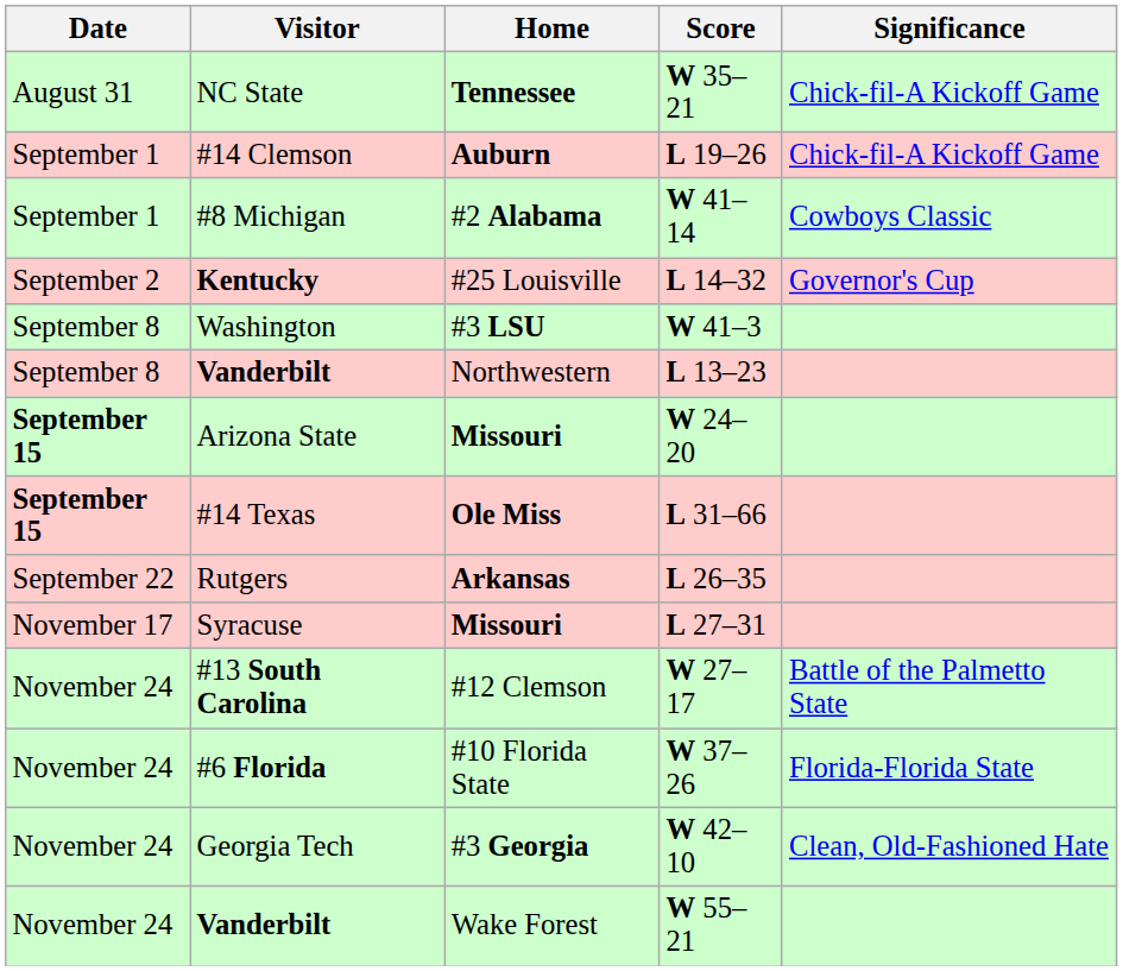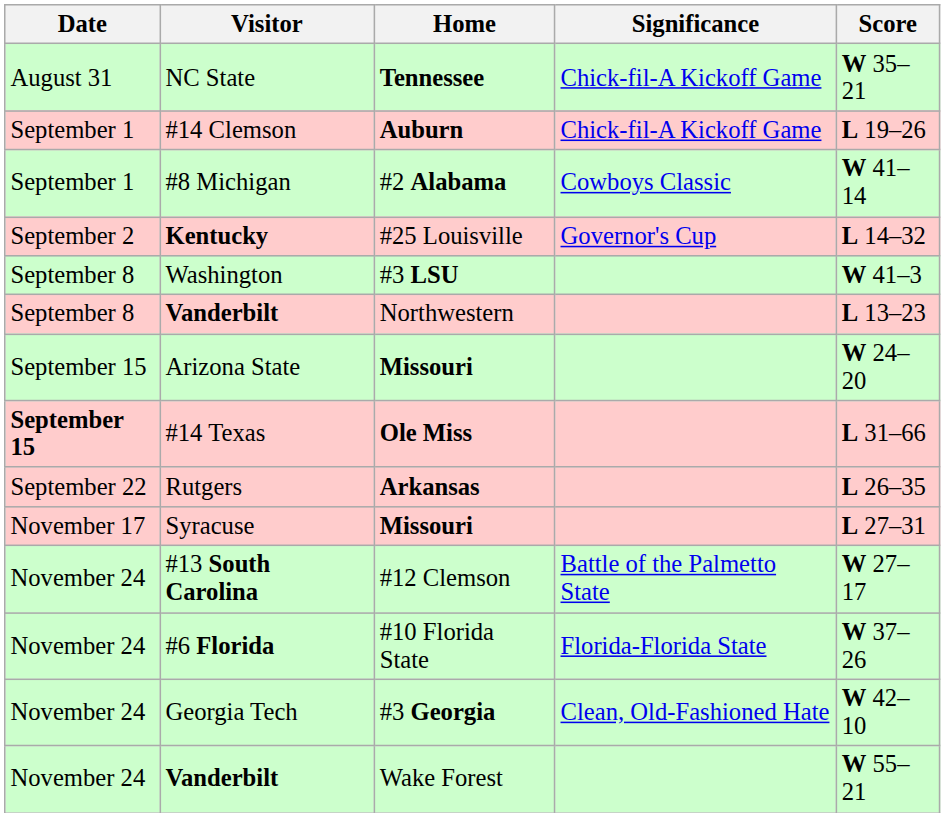 <table class="wikitable">
 <tr>
 <th>Date</th>
 <th>Visitor</th>
 <th>Home</th>
+<th>Significance</th>
 <th>Score</th>
-<th>Significance</th>
 </tr>
 <tr bgcolor=ccffcc>
 <td>August 31</td>
 <td>NC State</td>
 <td><strong>Tennessee</strong></td>
+<td><a href='#'>Chick-fil-A Kickoff Game</a></td>
 <td><strong>W</strong> 35–21</td>
-<td><a href='#'>Chick-fil-A Kickoff Game</a></td>
 </tr>
 <tr bgcolor=ffcccc>
 <td>September 1</td>
 <td>#14 Clemson</td>
 <td><strong>Auburn</strong></td>
+<td><a href='#'>Chick-fil-A Kickoff Game</a></td>
 <td><strong>L</strong> 19–26</td>
-<td><a href='#'>Chick-fil-A Kickoff Game</a></td>
 </tr>
 <tr bgcolor=ccffcc>
 <td>September 1</td>
 <td>#8 Michigan</td>
 <td>#2 <strong>Alabama</strong></td>
+<td><a href='#'>Cowboys Classic</a></td>
 <td><strong>W</strong> 41–14</td>
-<td><a href='#'>Cowboys Classic</a></td>
 </tr>
 <tr bgcolor=ffcccc>
 <td>September 2</td>
 <td><strong>Kentucky</strong></td>
 <td>#25 Louisville</td>
+<td><a href='#'>Governor's Cup</a></td>
 <td><strong>L</strong> 14–32</td>
-<td><a href='#'>Governor's Cup</a></td>
 </tr>
 <tr bgcolor=ccffcc>
 <td>September 8</td>
 <td>Washington</td>
 <td>#3 <strong>LSU</strong></td>
+<td></td>
 <td><strong>W</strong> 41–3</td>
-<td></td>
 </tr>
 <tr bgcolor=ffcccc>
 <td>September 8</td>
 <td><strong>Vanderbilt</strong></td>
 <td>Northwestern</td>
+<td></td>
 <td><strong>L</strong> 13–23</td>
-<td></td>
 </tr>
 <tr bgcolor=ccffcc>
-<td><strong>September 15</strong></td>
+<td>September 15</td>
 <td>Arizona State</td>
 <td><strong>Missouri</strong></td>
+<td></td>
 <td><strong>W</strong> 24–20</td>
-<td></td>
 </tr>
 <tr bgcolor=ffcccc>
 <td><strong>September 15</strong></td>
 <td>#14 Texas</td>
 <td><strong>Ole Miss</strong></td>
+<td></td>
 <td><strong>L</strong> 31–66</td>
-<td></td>
 </tr>
 <tr bgcolor=ffcccc>
 <td>September 22</td>
 <td>Rutgers</td>
 <td><strong>Arkansas</strong></td>
+<td></td>
 <td><strong>L</strong> 26–35</td>
-<td></td>
 </tr>
 <tr bgcolor=ffcccc>
 <td>November 17</td>
 <td>Syracuse</td>
 <td><strong>Missouri</strong></td>
+<td></td>
 <td><strong>L</strong> 27–31</td>
-<td></td>
 </tr>
 <tr bgcolor=ccffcc>
 <td>November 24</td>
 <td>#13 <strong>South Carolina</strong></td>
 <td>#12 Clemson</td>
+<td><a href='#'>Battle of the Palmetto State</a></td>
 <td><strong>W</strong> 27–17</td>
-<td><a href='#'>Battle of the Palmetto State</a></td>
 </tr>
 <tr bgcolor=ccffcc>
 <td>November 24</td>
 <td>#6 <strong>Florida</strong></td>
 <td>#10 Florida State</td>
+<td><a href='#'>Florida-Florida State</a></td>
 <td><strong>W</strong> 37–26</td>
-<td><a href='#'>Florida-Florida State</a></td>
 </tr>
 <tr bgcolor=ccffcc>
 <td>November 24</td>
 <td>Georgia Tech</td>
 <td>#3 <strong>Georgia</strong></td>
+<td><a href='#'>Clean, Old-Fashioned Hate</a></td>
 <td><strong>W</strong> 42–10</td>
-<td><a href='#'>Clean, Old-Fashioned Hate</a></td>
 </tr>
 <tr bgcolor=ccffcc>
 <td>November 24</td>
 <td><strong>Vanderbilt</strong></td>
 <td>Wake Forest</td>
+<td></td>
 <td><strong>W</strong> 55–21</td>
-<td></td>
 </tr>
 </table>
